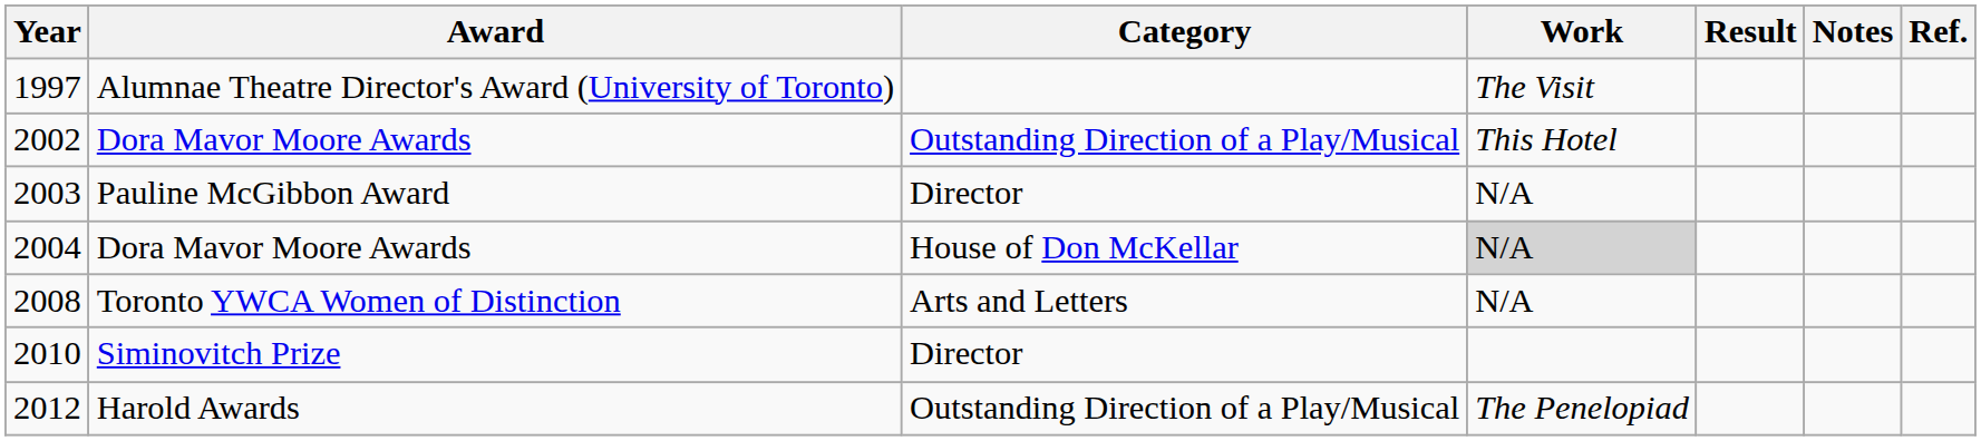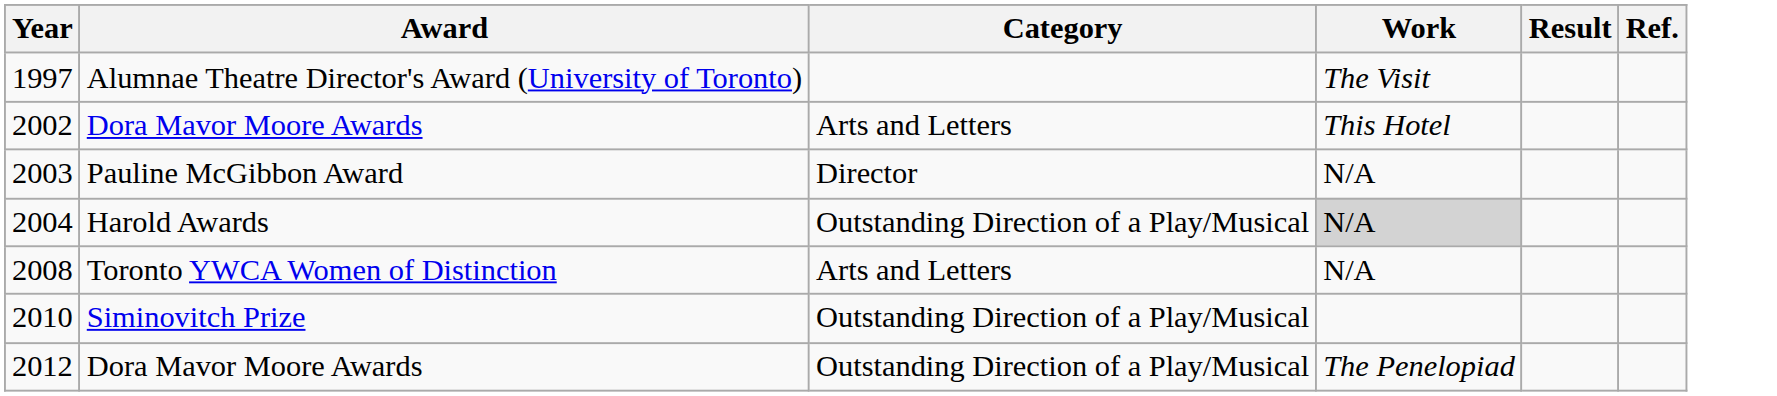 <table class="wikitable">
 <tr>
 <th>Year</th>
 <th>Award</th>
 <th>Category</th>
 <th>Work</th>
 <th>Result</th>
-<th>Notes</th>
 <th>Ref.</th>
 </tr>
 <tr>
 <td>1997</td>
 <td>Alumnae Theatre Director's Award (<a href='#'>University of Toronto</a>)</td>
 <td></td>
 <td><em>The Visit</em></td>
 <td></td>
 <td></td>
-<td></td>
 </tr>
 <tr>
 <td>2002</td>
 <td><a href='#'>Dora Mavor Moore Awards</a></td>
-<td><a href='#'>Outstanding Direction of a Play/Musical</a></td>
+<td>Arts and Letters</td>
 <td><em>This Hotel</em></td>
-<td></td>
 <td></td>
 <td></td>
 </tr>
 <tr>
 <td>2003</td>
 <td>Pauline McGibbon Award</td>
 <td>Director</td>
 <td>N/A</td>
 <td></td>
 <td></td>
-<td></td>
 </tr>
 <tr>
 <td>2004</td>
-<td>Dora Mavor Moore Awards</td>
-<td>House of <a href='#'>Don McKellar</a></td>
+<td>Harold Awards</td>
+<td>Outstanding Direction of a Play/Musical</td>
 <td style="background: lightgrey;">N/A</td>
-<td></td>
 <td></td>
 <td></td>
 </tr>
 <tr>
 <td>2008</td>
 <td>Toronto <a href='#'>YWCA Women of Distinction</a></td>
 <td>Arts and Letters</td>
 <td>N/A</td>
 <td></td>
 <td></td>
-<td></td>
 </tr>
 <tr>
 <td>2010</td>
 <td><a href='#'>Siminovitch Prize</a></td>
-<td>Director</td>
-<td></td>
+<td>Outstanding Direction of a Play/Musical</td>
 <td></td>
 <td></td>
 <td></td>
 </tr>
 <tr>
 <td>2012</td>
-<td>Harold Awards</td>
+<td>Dora Mavor Moore Awards</td>
 <td>Outstanding Direction of a Play/Musical</td>
 <td><em>The Penelopiad</em></td>
 <td></td>
 <td></td>
-<td></td>
 </tr>
 </table>
